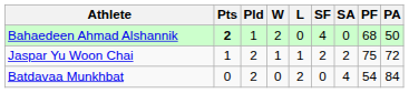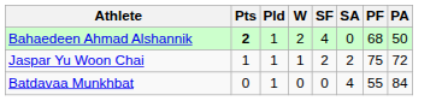 <table class=wikitable style="text-align:center">
 <tr>
 <th width="250">Athlete</th>
 <th width="20">Pts</th>
 <th width="20">Pld</th>
 <th width="20">W</th>
-<th width="20">L</th>
 <th width="20">SF</th>
 <th width="20">SA</th>
 <th width="20">PF</th>
 <th width="20">PA</th>
 </tr>
 <tr bgcolor="#ccffcc">
 <td style="text-align:left"> <a href='#'>Bahaedeen Ahmad Alshannik</a></td>
 <td><strong>2</strong></td>
 <td>1</td>
 <td>2</td>
-<td>0</td>
 <td>4</td>
 <td>0</td>
 <td>68</td>
 <td>50</td>
 </tr>
 <tr>
 <td style="text-align:left"> <a href='#'>Jaspar Yu Woon Chai</a></td>
 <td>1</td>
-<td>2</td>
 <td>1</td>
 <td>1</td>
 <td>2</td>
 <td>2</td>
 <td>75</td>
 <td>72</td>
 </tr>
 <tr>
 <td style="text-align:left"> <a href='#'>Batdavaa Munkhbat</a></td>
 <td>0</td>
-<td>2</td>
+<td>1</td>
 <td>0</td>
-<td>2</td>
 <td>0</td>
 <td>4</td>
-<td>54</td>
+<td>55</td>
 <td>84</td>
 </tr>
 </table>
